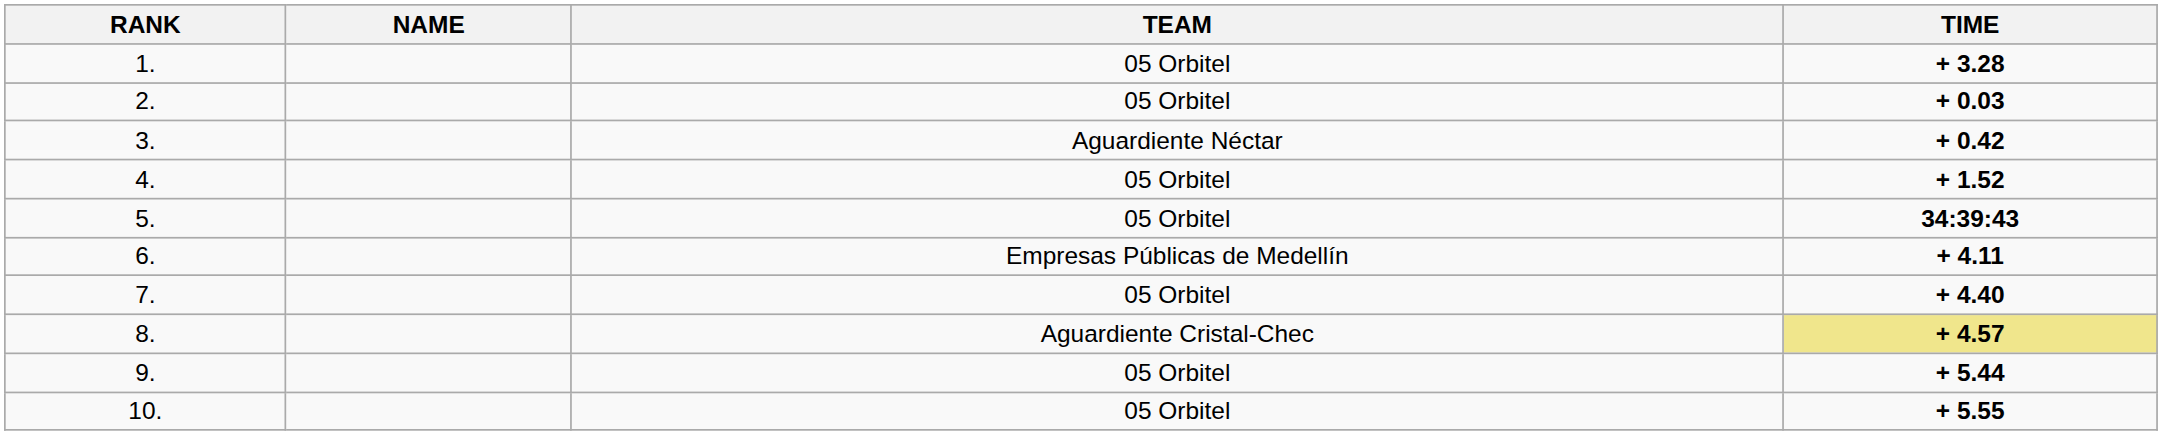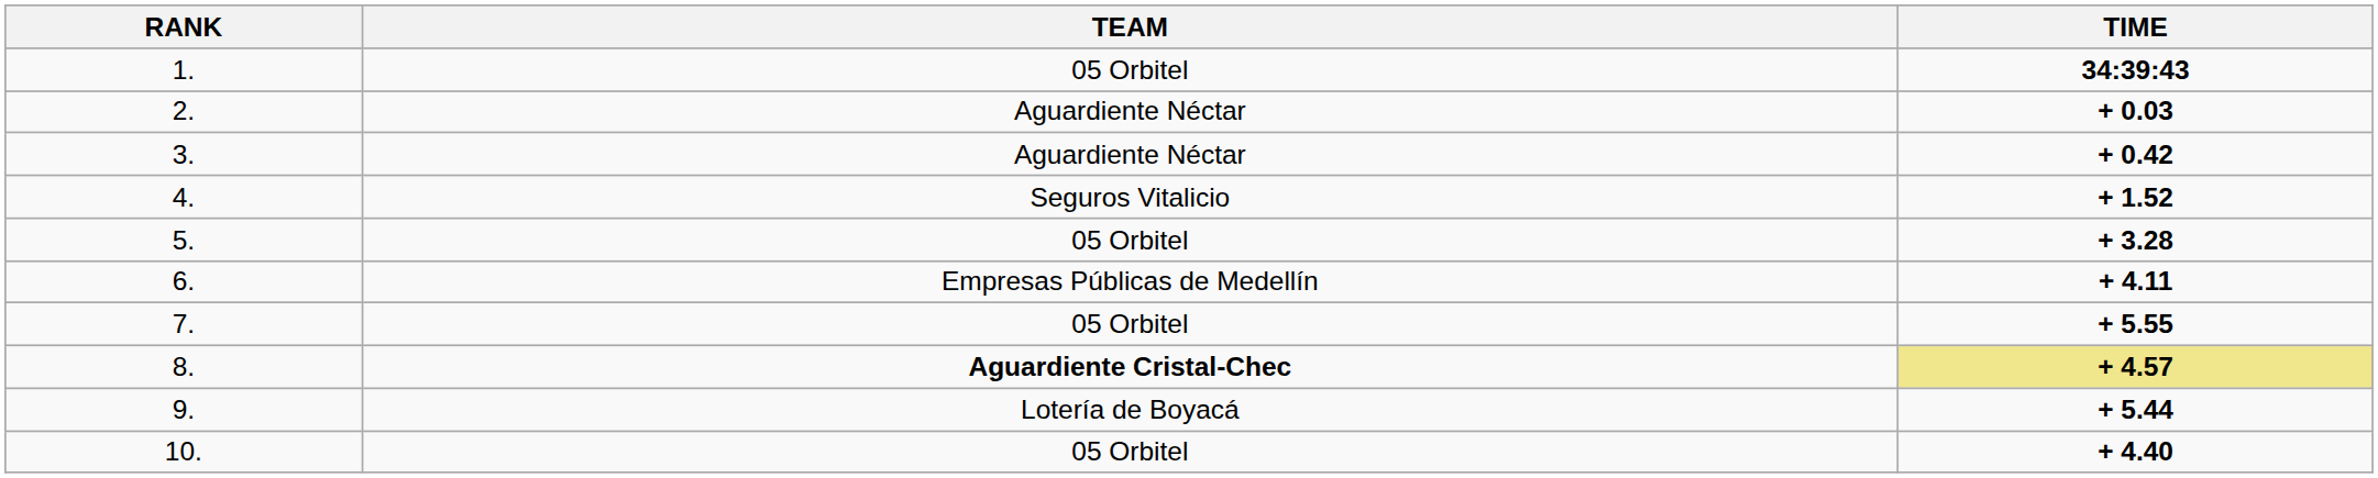 <table class=wikitable style="font-size:90%" width="80%">
 <tr>
 <th>RANK</th>
-<th>NAME</th>
 <th>TEAM</th>
 <th>TIME</th>
 </tr>
 <tr>
 <td align="center">1.</td>
-<td></td>
 <td align="center">05 Orbitel</td>
-<td align="center"><strong>+ 3.28</strong></td>
+<td align="center"><strong>34:39:43</strong></td>
 </tr>
 <tr>
 <td align="center">2.</td>
-<td></td>
-<td align="center">05 Orbitel</td>
+<td align="center">Aguardiente Néctar</td>
 <td align="center"><strong>+ 0.03</strong></td>
 </tr>
 <tr>
 <td align="center">3.</td>
-<td></td>
 <td align="center">Aguardiente Néctar</td>
 <td align="center"><strong>+ 0.42</strong></td>
 </tr>
 <tr>
 <td align="center">4.</td>
-<td></td>
-<td align="center">05 Orbitel</td>
+<td align="center">Seguros Vitalicio</td>
 <td align="center"><strong>+ 1.52</strong></td>
 </tr>
 <tr>
 <td align="center">5.</td>
-<td></td>
 <td align="center">05 Orbitel</td>
-<td align="center"><strong>34:39:43</strong></td>
+<td align="center"><strong>+ 3.28</strong></td>
 </tr>
 <tr>
 <td align="center">6.</td>
-<td></td>
 <td align="center">Empresas Públicas de Medellín</td>
 <td align="center"><strong>+ 4.11</strong></td>
 </tr>
 <tr>
 <td align="center">7.</td>
-<td></td>
 <td align="center">05 Orbitel</td>
-<td align="center"><strong>+ 4.40</strong></td>
+<td align="center"><strong>+ 5.55</strong></td>
 </tr>
 <tr>
 <td align="center">8.</td>
-<td></td>
-<td align="center">Aguardiente Cristal-Chec</td>
+<td align="center"><strong>Aguardiente Cristal-Chec</strong></td>
 <td align="center" style="background: khaki;"><strong>+ 4.57</strong></td>
 </tr>
 <tr>
 <td align="center">9.</td>
-<td></td>
-<td align="center">05 Orbitel</td>
+<td align="center">Lotería de Boyacá</td>
 <td align="center"><strong>+ 5.44</strong></td>
 </tr>
 <tr>
 <td align="center">10.</td>
-<td></td>
 <td align="center">05 Orbitel</td>
-<td align="center"><strong>+ 5.55</strong></td>
+<td align="center"><strong>+ 4.40</strong></td>
 </tr>
 </table>
